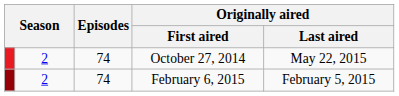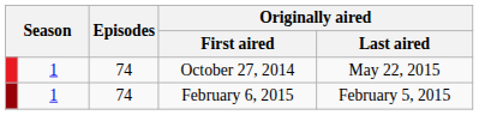 <table class="wikitable plainrowheaders" style="text-align: center">
 <tr>
 <th scope=col colspan="2" rowspan="2" width="75">Season</th>
 <th scope=col rowspan="2" width="50">Episodes</th>
 <th scope=col rowspan="1" colspan="2" width="300">Originally aired</th>
 </tr>
 <tr>
 <th>First aired</th>
 <th>Last aired</th>
 </tr>
 <tr>
 <td style="width: 5px" bgcolor="#EA1A23"></td>
-<td><a href='#'>2</a></td>
+<td><a href='#'>1</a></td>
 <td>74</td>
 <td>October 27, 2014</td>
 <td>May 22, 2015</td>
 </tr>
 <tr>
 <td style="width: 5px" bgcolor="#960108"></td>
-<td><a href='#'>2</a></td>
+<td><a href='#'>1</a></td>
 <td>74</td>
 <td>February 6, 2015</td>
 <td>February 5, 2015</td>
 </tr>
 </table>
